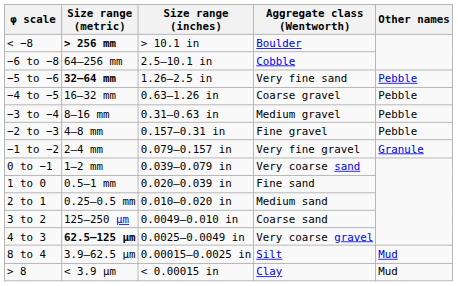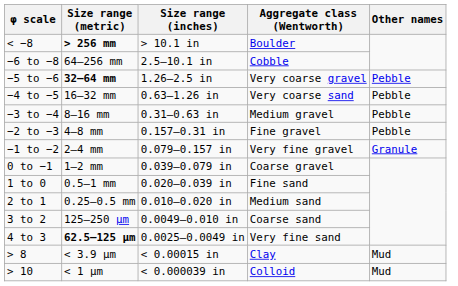 <table class="wikitable">
 <tr>
 <th>φ scale</th>
 <th>Size range<br>(metric)</th>
 <th>Size range<br>(inches)</th>
 <th>Aggregate class<br>(Wentworth)</th>
 <th>Other names</th>
 </tr>
 <tr>
 <td>< −8</td>
 <td><strong>> 256 mm</strong></td>
 <td>> 10.1 in</td>
 <td><a href='#'>Boulder</a></td>
 </tr>
 <tr>
 <td>−6 to −8</td>
 <td>64–256 mm</td>
 <td>2.5–10.1 in</td>
 <td><a href='#'>Cobble</a></td>
 </tr>
 <tr>
 <td>−5 to −6</td>
 <td><strong>32–64 mm</strong></td>
 <td>1.26–2.5 in</td>
-<td>Very fine sand</td>
+<td>Very coarse <a href='#'>gravel</a></td>
 <td><a href='#'>Pebble</a></td>
 </tr>
 <tr>
 <td>−4 to −5</td>
 <td>16–32 mm</td>
 <td>0.63–1.26 in</td>
-<td>Coarse gravel</td>
+<td>Very coarse <a href='#'>sand</a></td>
 <td>Pebble</td>
 </tr>
 <tr>
 <td>−3 to −4</td>
 <td>8–16 mm</td>
 <td>0.31–0.63 in</td>
 <td>Medium gravel</td>
 <td>Pebble</td>
 </tr>
 <tr>
 <td>−2 to −3</td>
 <td>4–8 mm</td>
 <td>0.157–0.31 in</td>
 <td>Fine gravel</td>
 <td>Pebble</td>
 </tr>
 <tr>
 <td>−1 to −2</td>
 <td>2–4 mm</td>
 <td>0.079–0.157 in</td>
 <td>Very fine gravel</td>
 <td><a href='#'>Granule</a></td>
 </tr>
 <tr>
 <td>0 to −1</td>
 <td>1–2 mm</td>
 <td>0.039–0.079 in</td>
-<td>Very coarse <a href='#'>sand</a></td>
+<td>Coarse gravel</td>
 </tr>
 <tr>
 <td>1 to 0</td>
 <td>0.5–1 mm</td>
 <td>0.020–0.039 in</td>
 <td>Fine sand</td>
 </tr>
 <tr>
 <td>2 to 1</td>
 <td>0.25–0.5 mm</td>
 <td>0.010–0.020 in</td>
 <td>Medium sand</td>
 </tr>
 <tr>
 <td>3 to 2</td>
 <td>125–250 <a href='#'>μm</a></td>
 <td>0.0049–0.010 in</td>
 <td>Coarse sand</td>
 </tr>
 <tr>
 <td>4 to 3</td>
 <td><strong>62.5–125 μm</strong></td>
 <td>0.0025–0.0049 in</td>
-<td>Very coarse <a href='#'>gravel</a></td>
-</tr>
-<tr>
-<td>8 to 4</td>
-<td>3.9–62.5 μm</td>
-<td>0.00015–0.0025 in</td>
-<td><a href='#'>Silt</a></td>
-<td><a href='#'>Mud</a></td>
+<td>Very fine sand</td>
 </tr>
 <tr>
 <td>> 8</td>
 <td>< 3.9 μm</td>
 <td>< 0.00015 in</td>
 <td><a href='#'>Clay</a></td>
 <td>Mud</td>
 </tr>
+<tr>
+<td>> 10</td>
+<td>< 1 μm</td>
+<td>< 0.000039 in</td>
+<td><a href='#'>Colloid</a></td>
+<td>Mud</td>
+</tr>
 </table>
